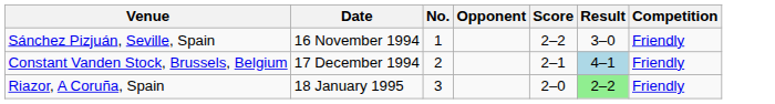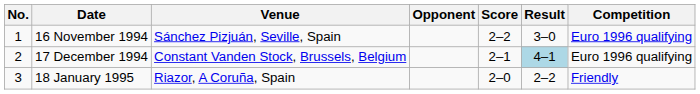 <table class="wikitable sortable">
 <tr>
+<th scope="col">No.</th>
+<th scope="col">Date</th>
 <th scope="col">Venue</th>
-<th scope="col">Date</th>
-<th scope="col">No.</th>
 <th scope="col">Opponent</th>
 <th scope="col">Score</th>
 <th scope="col">Result</th>
 <th scope="col">Competition</th>
 </tr>
 <tr>
+<td align="center">1</td>
+<td>16 November 1994</td>
 <td><a href='#'>Sánchez Pizjuán</a>, <a href='#'>Seville</a>, Spain</td>
-<td>16 November 1994</td>
-<td align="center">1</td>
 <td></td>
 <td align="center">2–2</td>
 <td align="center">3–0</td>
-<td><a href='#'>Friendly</a></td>
+<td><a href='#'>Euro 1996 qualifying</a></td>
 </tr>
 <tr>
+<td align="center">2</td>
+<td>17 December 1994</td>
 <td><a href='#'>Constant Vanden Stock</a>, <a href='#'>Brussels</a>, <a href='#'>Belgium</a></td>
-<td>17 December 1994</td>
-<td align="center">2</td>
 <td></td>
 <td align="center">2–1</td>
 <td align="center" style="background: lightblue;">4–1</td>
-<td><a href='#'>Friendly</a></td>
+<td>Euro 1996 qualifying</td>
 </tr>
 <tr>
+<td align="center">3</td>
+<td>18 January 1995</td>
 <td><a href='#'>Riazor</a>, <a href='#'>A Coruña</a>, Spain</td>
-<td>18 January 1995</td>
-<td align="center">3</td>
 <td></td>
 <td align="center">2–0</td>
-<td align="center" style="background: lightgreen;">2–2</td>
+<td align="center">2–2</td>
 <td><a href='#'>Friendly</a></td>
 </tr>
 </table>
